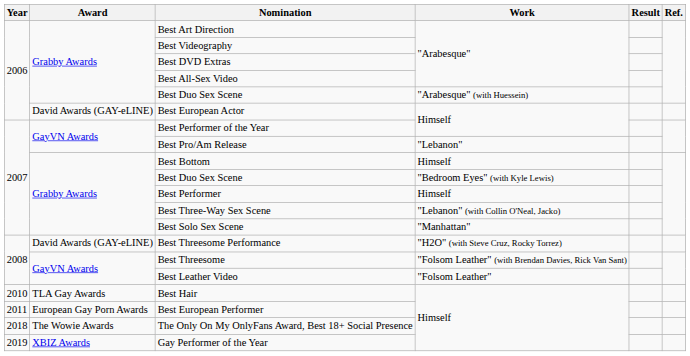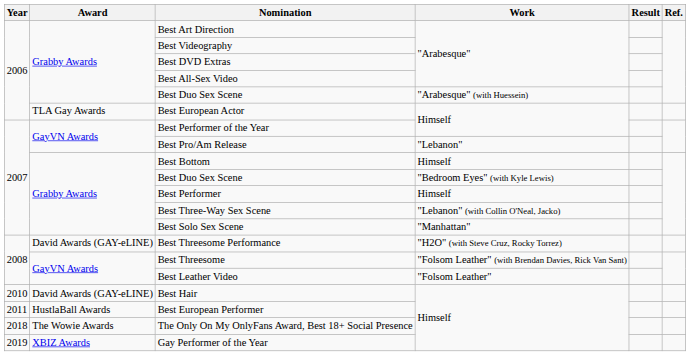 <table class="wikitable">
 <tr>
 <th>Year</th>
 <th>Award</th>
 <th>Nomination</th>
 <th>Work</th>
 <th>Result</th>
 <th>Ref.</th>
 </tr>
 <tr>
 <td rowspan="6">2006</td>
 <td rowspan="5"><a href='#'>Grabby Awards</a></td>
 <td>Best Art Direction</td>
 <td rowspan="4">"Arabesque"</td>
 <td></td>
 <td rowspan="5"></td>
 </tr>
 <tr>
 <td>Best Videography</td>
 <td></td>
 </tr>
 <tr>
 <td>Best DVD Extras</td>
 <td></td>
 </tr>
 <tr>
 <td>Best All-Sex Video</td>
 <td></td>
 </tr>
 <tr>
 <td>Best Duo Sex Scene</td>
 <td>"Arabesque" <small>(with Huessein)</small></td>
 <td></td>
 </tr>
 <tr>
-<td>David Awards (GAY-eLINE)</td>
+<td>TLA Gay Awards</td>
 <td>Best European Actor</td>
 <td rowspan="2">Himself</td>
 <td></td>
 <td></td>
 </tr>
 <tr>
 <td rowspan="7">2007</td>
 <td rowspan="2"><a href='#'>GayVN Awards</a></td>
 <td>Best Performer of the Year</td>
 <td></td>
 <td rowspan="2"></td>
 </tr>
 <tr>
 <td>Best Pro/Am Release</td>
 <td>"Lebanon"</td>
 <td></td>
 </tr>
 <tr>
 <td rowspan="5"><a href='#'>Grabby Awards</a></td>
 <td>Best Bottom</td>
 <td>Himself</td>
 <td></td>
 <td rowspan="5"></td>
 </tr>
 <tr>
 <td>Best Duo Sex Scene</td>
 <td>"Bedroom Eyes" <small>(with Kyle Lewis)</small></td>
 <td></td>
 </tr>
 <tr>
 <td>Best Performer</td>
 <td>Himself</td>
 <td></td>
 </tr>
 <tr>
 <td>Best Three-Way Sex Scene</td>
 <td>"Lebanon" <small>(with Collin O'Neal, Jacko)</small></td>
 <td></td>
 </tr>
 <tr>
 <td>Best Solo Sex Scene</td>
 <td>"Manhattan"</td>
 <td></td>
 </tr>
 <tr>
 <td rowspan="3">2008</td>
 <td>David Awards (GAY-eLINE)</td>
 <td>Best Threesome Performance</td>
 <td>"H2O" <small>(with Steve Cruz, Rocky Torrez)</small></td>
 <td></td>
 <td></td>
 </tr>
 <tr>
 <td rowspan="2"><a href='#'>GayVN Awards</a></td>
 <td>Best Threesome</td>
 <td>"Folsom Leather" <small>(with Brendan Davies, Rick Van Sant)</small></td>
 <td></td>
 <td rowspan="2"></td>
 </tr>
 <tr>
 <td>Best Leather Video</td>
 <td>"Folsom Leather"</td>
 <td></td>
 </tr>
 <tr>
 <td>2010</td>
-<td>TLA Gay Awards</td>
+<td>David Awards (GAY-eLINE)</td>
 <td>Best Hair</td>
 <td rowspan="4">Himself</td>
 <td></td>
 <td></td>
 </tr>
 <tr>
 <td>2011</td>
-<td>European Gay Porn Awards</td>
+<td>HustlaBall Awards</td>
 <td>Best European Performer</td>
 <td></td>
 <td></td>
 </tr>
 <tr>
 <td>2018</td>
 <td>The Wowie Awards</td>
 <td>The Only On My OnlyFans Award, Best 18+ Social Presence</td>
 <td></td>
 <td></td>
 </tr>
 <tr>
 <td>2019</td>
 <td><a href='#'>XBIZ Awards</a></td>
 <td>Gay Performer of the Year</td>
 <td></td>
 <td></td>
 </tr>
 </table>
